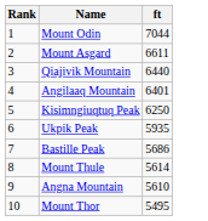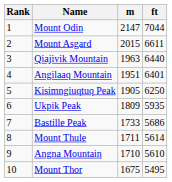 <table class="wikitable">
 <tr>
 <th>Rank</th>
 <th>Name</th>
+<th>m</th>
 <th>ft</th>
 </tr>
 <tr>
 <td>1</td>
 <td><a href='#'>Mount Odin</a></td>
+<td>2147</td>
 <td>7044</td>
 </tr>
 <tr>
 <td>2</td>
 <td><a href='#'>Mount Asgard</a></td>
+<td>2015</td>
 <td>6611</td>
 </tr>
 <tr>
 <td>3</td>
 <td><a href='#'>Qiajivik Mountain</a></td>
+<td>1963</td>
 <td>6440</td>
 </tr>
 <tr>
 <td>4</td>
 <td><a href='#'>Angilaaq Mountain</a></td>
+<td>1951</td>
 <td>6401</td>
 </tr>
 <tr>
 <td>5</td>
 <td><a href='#'>Kisimngiuqtuq Peak</a></td>
+<td>1905</td>
 <td>6250</td>
 </tr>
 <tr>
 <td>6</td>
 <td><a href='#'>Ukpik Peak</a></td>
+<td>1809</td>
 <td>5935</td>
 </tr>
 <tr>
 <td>7</td>
 <td><a href='#'>Bastille Peak</a></td>
+<td>1733</td>
 <td>5686</td>
 </tr>
 <tr>
 <td>8</td>
 <td><a href='#'>Mount Thule</a></td>
+<td>1711</td>
 <td>5614</td>
 </tr>
 <tr>
 <td>9</td>
 <td><a href='#'>Angna Mountain</a></td>
+<td>1710</td>
 <td>5610</td>
 </tr>
 <tr>
 <td>10</td>
 <td><a href='#'>Mount Thor</a></td>
+<td>1675</td>
 <td>5495</td>
 </tr>
 </table>
